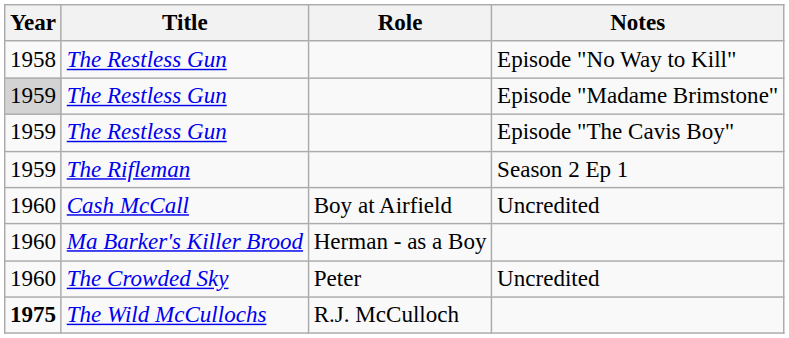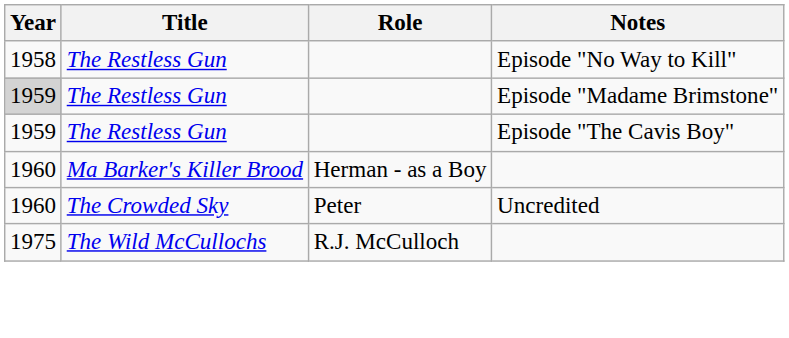 <table class="wikitable">
 <tr>
 <th>Year</th>
 <th>Title</th>
 <th>Role</th>
 <th>Notes</th>
 </tr>
 <tr>
 <td>1958</td>
 <td><em><a href='#'>The Restless Gun</a></em></td>
 <td></td>
 <td>Episode "No Way to Kill"</td>
 </tr>
 <tr>
 <td style="background: lightgrey;">1959</td>
 <td><em><a href='#'>The Restless Gun</a></em></td>
 <td></td>
 <td>Episode "Madame Brimstone"</td>
 </tr>
 <tr>
 <td>1959</td>
 <td><em><a href='#'>The Restless Gun</a></em></td>
 <td></td>
 <td>Episode "The Cavis Boy"</td>
 </tr>
 <tr>
-<td>1959</td>
-<td><em><a href='#'>The Rifleman</a></em></td>
-<td></td>
-<td>Season 2 Ep 1</td>
-</tr>
-<tr>
-<td>1960</td>
-<td><em><a href='#'>Cash McCall</a></em></td>
-<td>Boy at Airfield</td>
-<td>Uncredited</td>
-</tr>
-<tr>
 <td>1960</td>
 <td><em><a href='#'>Ma Barker's Killer Brood</a></em></td>
 <td>Herman - as a Boy</td>
 <td></td>
 </tr>
 <tr>
 <td>1960</td>
 <td><em><a href='#'>The Crowded Sky</a></em></td>
 <td>Peter</td>
 <td>Uncredited</td>
 </tr>
 <tr>
-<td><strong>1975</strong></td>
+<td>1975</td>
 <td><em><a href='#'>The Wild McCullochs</a></em></td>
 <td>R.J. McCulloch</td>
 <td></td>
 </tr>
 </table>
